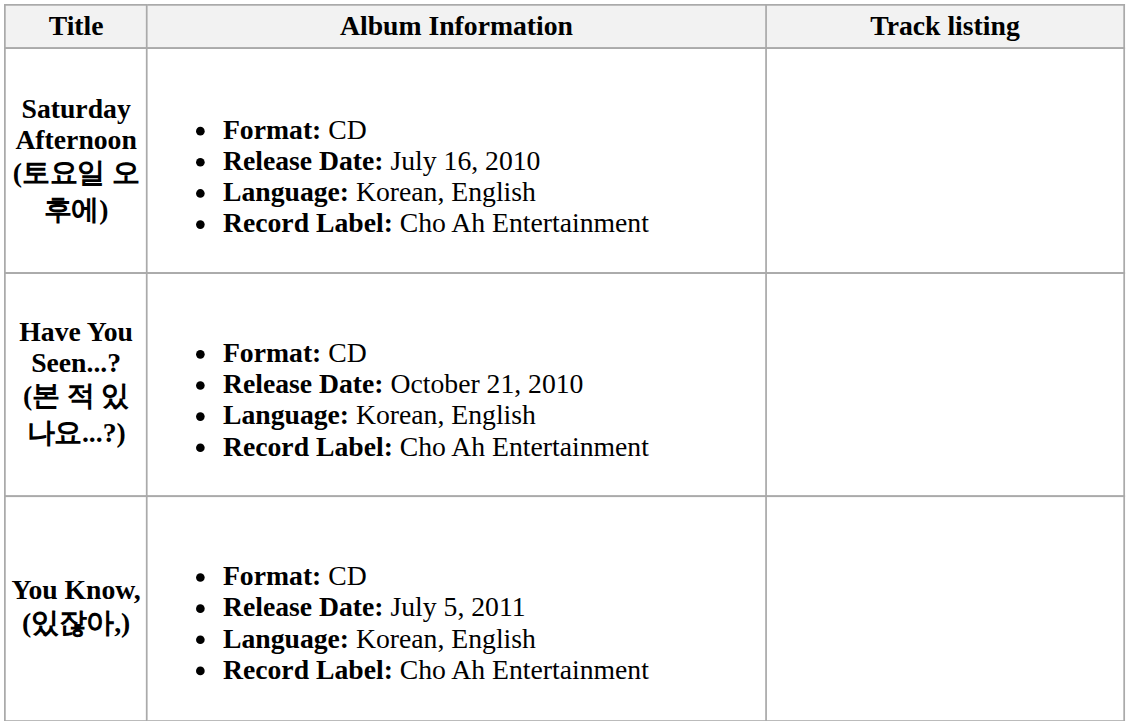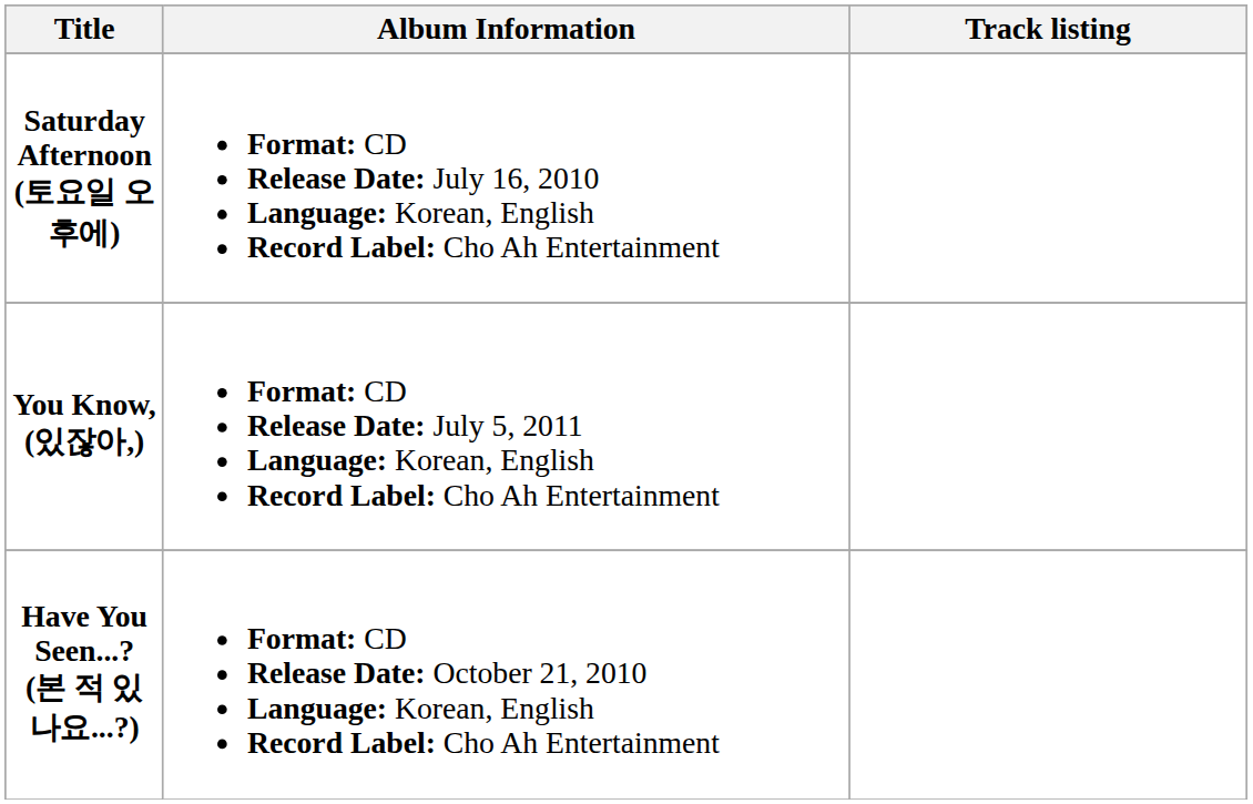 <table class="wikitable">
 <tr>
 <th align="left" width="75px">Title</th>
 <th align="left" width="350px">Album Information</th>
 <th align="left" width="200px">Track listing</th>
 </tr>
 <tr>
 </tr>
 <tr bgcolor="#FFFFFF">
 <td align="center"><strong>Saturday Afternoon (토요일 오후에)</strong></td>
 <td align="left"><br><ul><li><strong>Format:</strong> CD</li><li><strong>Release Date:</strong> July 16, 2010</li><li><strong>Language:</strong> Korean, English</li><li><strong>Record Label:</strong> Cho Ah Entertainment</li></ul></td>
 <td align="left" style="font-size: 85%;"><br></td>
 </tr>
 <tr>
 </tr>
 <tr bgcolor="#FFFFFF">
-<td align="center"><strong>Have You Seen...? (본 적 있나요...?)</strong></td>
-<td align="left"><br><ul><li><strong>Format:</strong> CD</li><li><strong>Release Date:</strong> October 21, 2010</li><li><strong>Language:</strong> Korean, English</li><li><strong>Record Label:</strong> Cho Ah Entertainment</li></ul></td>
+<td align="center"><strong>You Know, (있잖아,)</strong></td>
+<td align="left"><br><ul><li><strong>Format:</strong> CD</li><li><strong>Release Date:</strong> July 5, 2011</li><li><strong>Language:</strong> Korean, English</li><li><strong>Record Label:</strong> Cho Ah Entertainment</li></ul></td>
 <td align="left" style="font-size: 85%;"><br></td>
 </tr>
 <tr>
 </tr>
 <tr bgcolor="#FFFFFF">
-<td align="center"><strong>You Know, (있잖아,)</strong></td>
-<td align="left"><br><ul><li><strong>Format:</strong> CD</li><li><strong>Release Date:</strong> July 5, 2011</li><li><strong>Language:</strong> Korean, English</li><li><strong>Record Label:</strong> Cho Ah Entertainment</li></ul></td>
+<td align="center"><strong>Have You Seen...? (본 적 있나요...?)</strong></td>
+<td align="left"><br><ul><li><strong>Format:</strong> CD</li><li><strong>Release Date:</strong> October 21, 2010</li><li><strong>Language:</strong> Korean, English</li><li><strong>Record Label:</strong> Cho Ah Entertainment</li></ul></td>
 <td align="left" style="font-size: 85%;"><br></td>
 </tr>
 </table>
